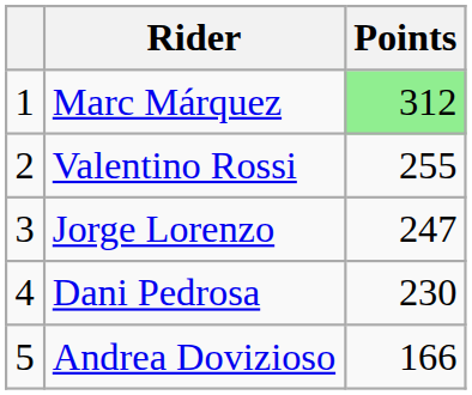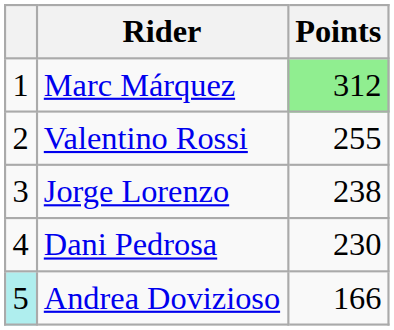 <table class="wikitable" style="font-size: 95%;">
 <tr>
 <th></th>
 <th>Rider</th>
 <th>Points</th>
 </tr>
 <tr>
 <td align=center>1</td>
 <td> <a href='#'>Marc Márquez</a></td>
 <td align=right style="background: lightgreen;">312</td>
 </tr>
 <tr>
 <td align=center>2</td>
 <td> <a href='#'>Valentino Rossi</a></td>
 <td align=right>255</td>
 </tr>
 <tr>
 <td align=center>3</td>
 <td> <a href='#'>Jorge Lorenzo</a></td>
-<td align=right>247</td>
+<td align=right>238</td>
 </tr>
 <tr>
 <td align=center>4</td>
 <td> <a href='#'>Dani Pedrosa</a></td>
 <td align=right>230</td>
 </tr>
 <tr>
-<td align=center>5</td>
+<td align=center style="background: paleturquoise;">5</td>
 <td> <a href='#'>Andrea Dovizioso</a></td>
 <td align=right>166</td>
 </tr>
 </table>
